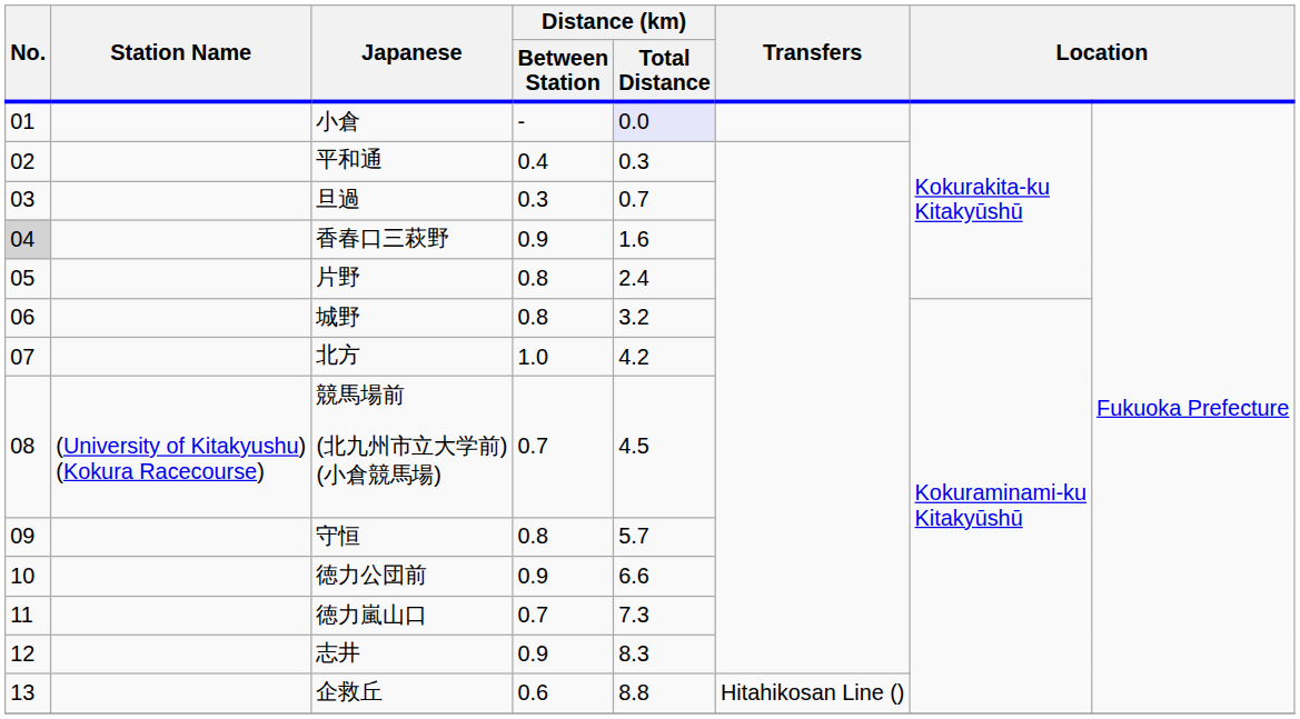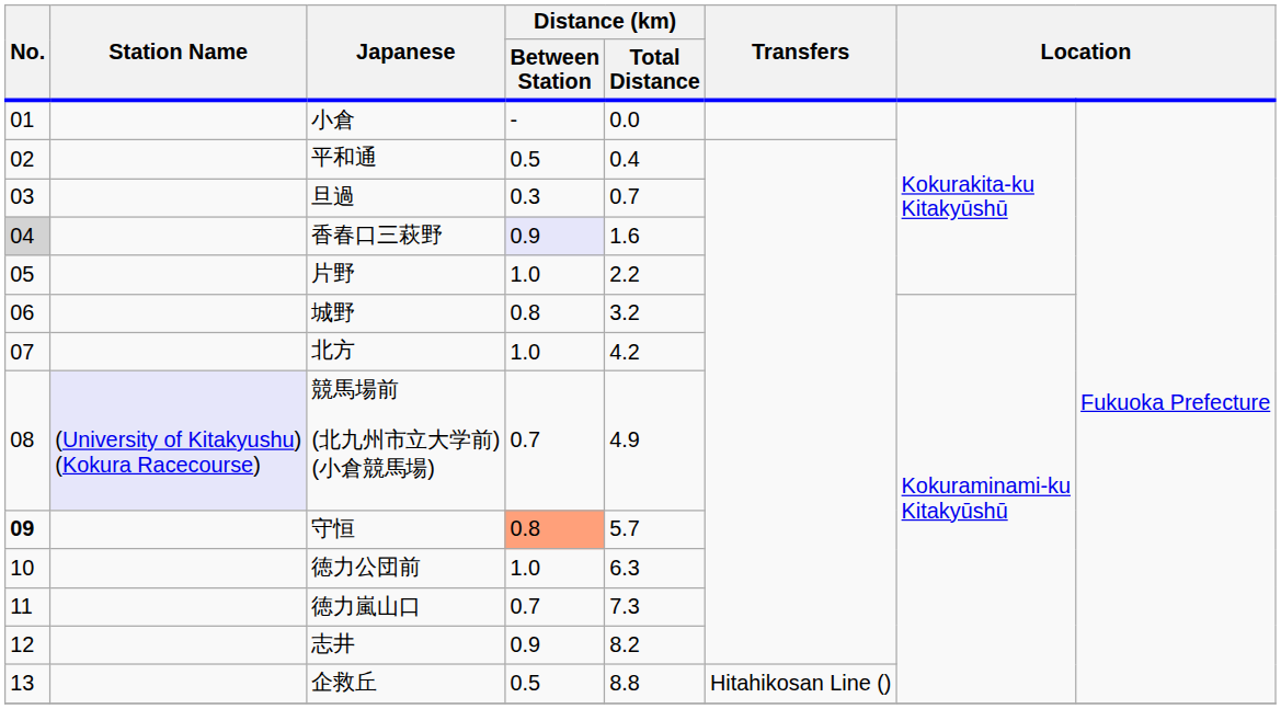 <table class=wikitable>
 <tr>
 <th rowspan="2" style="border-bottom:solid 3px blue;">No.</th>
 <th rowspan="2" style="border-bottom:solid 3px blue;">Station Name</th>
 <th rowspan="2" style="border-bottom:solid 3px blue;">Japanese</th>
 <th colspan="2">Distance (km)</th>
 <th rowspan="2" style="border-bottom:solid 3px blue;">Transfers</th>
 <th rowspan="2" colspan="2" style="border-bottom:solid 3px blue;">Location</th>
 </tr>
 <tr>
 <th style="border-bottom:solid 3px blue;">Between<br>Station</th>
 <th style="border-bottom:solid 3px blue;">Total<br>Distance</th>
 </tr>
 <tr>
 <td>01</td>
 <td></td>
 <td>小倉</td>
 <td>-</td>
-<td style="background: lavender;">0.0</td>
+<td>0.0</td>
 <td></td>
 <td rowspan="5"><a href='#'>Kokurakita-ku<br>Kitakyūshū</a></td>
 <td rowspan="13"><a href='#'>Fukuoka Prefecture</a></td>
 </tr>
 <tr>
 <td>02</td>
 <td></td>
 <td>平和通</td>
+<td>0.5</td>
 <td>0.4</td>
-<td>0.3</td>
 <td rowspan="11"></td>
 </tr>
 <tr>
 <td>03</td>
 <td></td>
 <td>旦過</td>
 <td>0.3</td>
 <td>0.7</td>
 </tr>
 <tr>
 <td style="background: lightgrey;">04</td>
 <td></td>
 <td>香春口三萩野</td>
-<td>0.9</td>
+<td style="background: lavender;">0.9</td>
 <td>1.6</td>
 </tr>
 <tr>
 <td>05</td>
 <td></td>
 <td>片野</td>
-<td>0.8</td>
-<td>2.4</td>
+<td>1.0</td>
+<td>2.2</td>
 </tr>
 <tr>
 <td>06</td>
 <td></td>
 <td>城野</td>
 <td>0.8</td>
 <td>3.2</td>
 <td rowspan="8"><a href='#'>Kokuraminami-ku<br>Kitakyūshū</a></td>
 </tr>
 <tr>
 <td>07</td>
 <td></td>
 <td>北方</td>
 <td>1.0</td>
 <td>4.2</td>
 </tr>
 <tr>
 <td>08</td>
-<td><br><p>(<a href='#'>University of Kitakyushu</a>)<br>(<a href='#'>Kokura Racecourse</a>)</p></td>
+<td style="background: lavender;"><br><p>(<a href='#'>University of Kitakyushu</a>)<br>(<a href='#'>Kokura Racecourse</a>)</p></td>
 <td>競馬場前<br><p>(北九州市立大学前)<br>(小倉競馬場)</p></td>
 <td>0.7</td>
-<td>4.5</td>
+<td>4.9</td>
 </tr>
 <tr>
-<td>09</td>
+<td><strong>09</strong></td>
 <td></td>
 <td>守恒</td>
-<td>0.8</td>
+<td style="background: lightsalmon;">0.8</td>
 <td>5.7</td>
 </tr>
 <tr>
 <td>10</td>
 <td></td>
 <td>徳力公団前</td>
-<td>0.9</td>
-<td>6.6</td>
+<td>1.0</td>
+<td>6.3</td>
 </tr>
 <tr>
 <td>11</td>
 <td></td>
 <td>徳力嵐山口</td>
 <td>0.7</td>
 <td>7.3</td>
 </tr>
 <tr>
 <td>12</td>
 <td></td>
 <td>志井</td>
 <td>0.9</td>
-<td>8.3</td>
+<td>8.2</td>
 </tr>
 <tr>
 <td>13</td>
 <td></td>
 <td>企救丘</td>
-<td>0.6</td>
+<td>0.5</td>
 <td>8.8</td>
 <td> Hitahikosan Line ()</td>
 </tr>
 <tr>
 </tr>
 </table>
